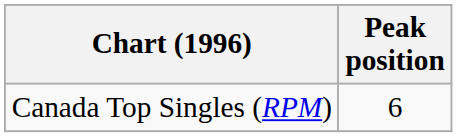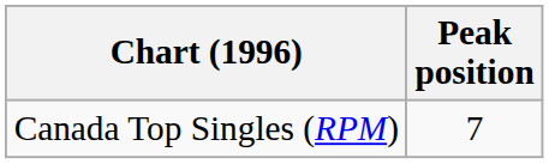 <table class="wikitable sortable">
 <tr>
 <th>Chart (1996)</th>
 <th>Peak<br>position</th>
 </tr>
 <tr>
 <td align="left">Canada Top Singles (<em><a href='#'>RPM</a></em>)</td>
-<td align="center">6</td>
+<td align="center">7</td>
 </tr>
 </table>
